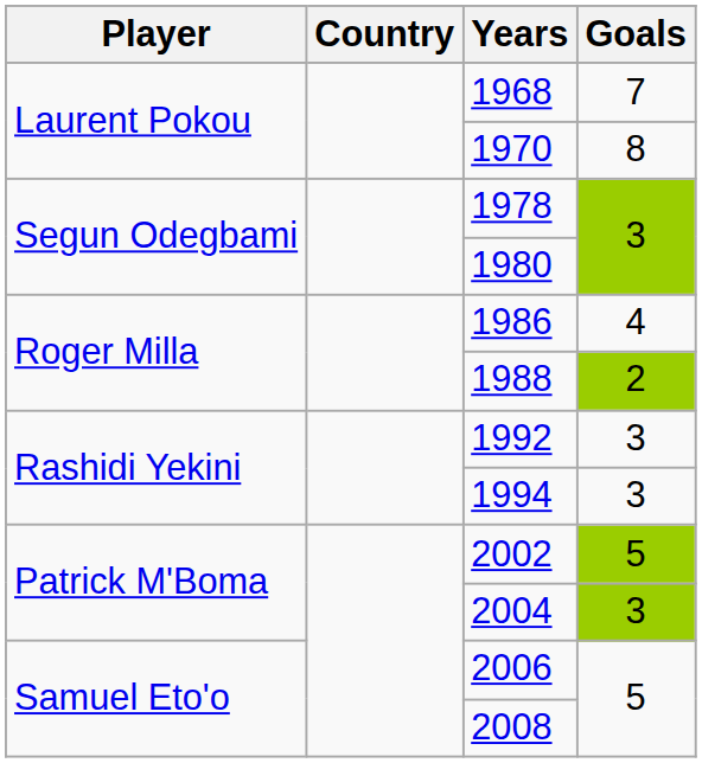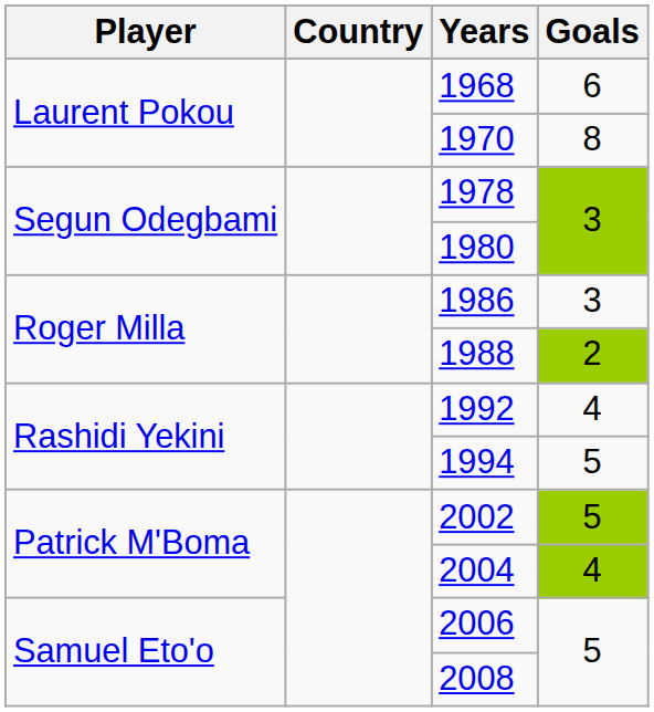 <table class=wikitable>
 <tr>
 <th>Player</th>
 <th>Country</th>
 <th>Years</th>
 <th>Goals</th>
 </tr>
 <tr>
 <td rowspan=2><a href='#'>Laurent Pokou</a></td>
 <td rowspan=2></td>
 <td><a href='#'>1968</a></td>
-<td align=center>7</td>
+<td align=center>6</td>
 </tr>
 <tr>
 <td><a href='#'>1970</a></td>
 <td align=center>8</td>
 </tr>
 <tr>
 <td rowspan=2><a href='#'>Segun Odegbami</a></td>
 <td rowspan=2></td>
 <td><a href='#'>1978</a></td>
 <td bgcolor=#9acd rowspan=2 align=center>3</td>
 </tr>
 <tr>
 <td><a href='#'>1980</a></td>
 </tr>
 <tr>
 <td rowspan=2><a href='#'>Roger Milla</a></td>
 <td rowspan=2></td>
 <td><a href='#'>1986</a></td>
-<td align=center>4</td>
+<td align=center>3</td>
 </tr>
 <tr>
 <td><a href='#'>1988</a></td>
 <td bgcolor=#9acd align=center>2</td>
 </tr>
 <tr>
 <td rowspan=2><a href='#'>Rashidi Yekini</a></td>
 <td rowspan=2></td>
 <td><a href='#'>1992</a></td>
-<td align=center>3</td>
+<td align=center>4</td>
 </tr>
 <tr>
 <td><a href='#'>1994</a></td>
-<td align=center>3</td>
+<td align=center>5</td>
 </tr>
 <tr>
 <td rowspan=2><a href='#'>Patrick M'Boma</a></td>
 <td rowspan=4></td>
 <td><a href='#'>2002</a></td>
 <td bgcolor=#9acd align=center>5</td>
 </tr>
 <tr>
 <td><a href='#'>2004</a></td>
-<td bgcolor=#9acd align=center>3</td>
+<td bgcolor=#9acd align=center>4</td>
 </tr>
 <tr>
 <td rowspan=2><a href='#'>Samuel Eto'o</a></td>
 <td><a href='#'>2006</a></td>
 <td rowspan=2 align=center>5</td>
 </tr>
 <tr>
 <td><a href='#'>2008</a></td>
 </tr>
 </table>
